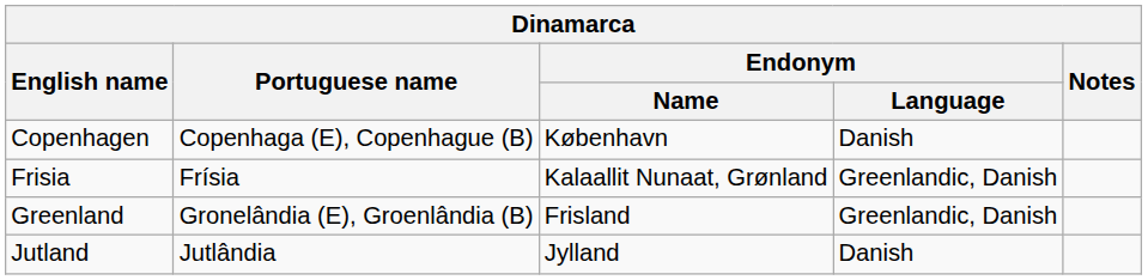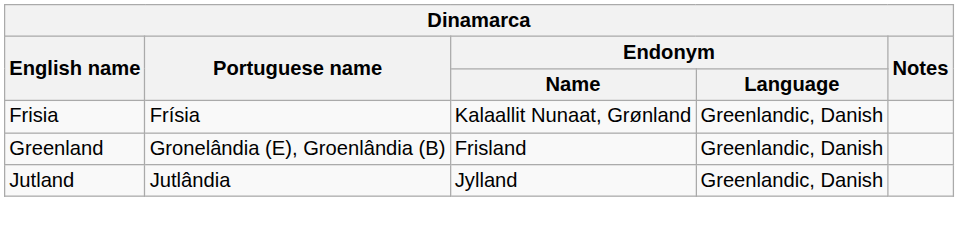 <table class="wikitable sortable">
 <tr>
 <th colspan="5"> Dinamarca</th>
 </tr>
 <tr>
 <th rowspan="2">English name</th>
 <th rowspan="2">Portuguese name</th>
 <th colspan="2">Endonym</th>
 <th rowspan="2">Notes</th>
 </tr>
 <tr>
 <th>Name</th>
 <th>Language</th>
-</tr>
-<tr>
-<td>Copenhagen</td>
-<td>Copenhaga (E), Copenhague (B)</td>
-<td>København</td>
-<td>Danish</td>
-<td></td>
 </tr>
 <tr>
 <td>Frisia</td>
 <td>Frísia</td>
 <td>Kalaallit Nunaat, Grønland</td>
 <td>Greenlandic, Danish</td>
 <td></td>
 </tr>
 <tr>
 <td>Greenland</td>
 <td>Gronelândia (E), Groenlândia (B)</td>
 <td>Frisland</td>
 <td>Greenlandic, Danish</td>
 <td></td>
 </tr>
 <tr>
 <td>Jutland</td>
 <td>Jutlândia</td>
 <td>Jylland</td>
-<td>Danish</td>
+<td>Greenlandic, Danish</td>
 <td></td>
 </tr>
 </table>
